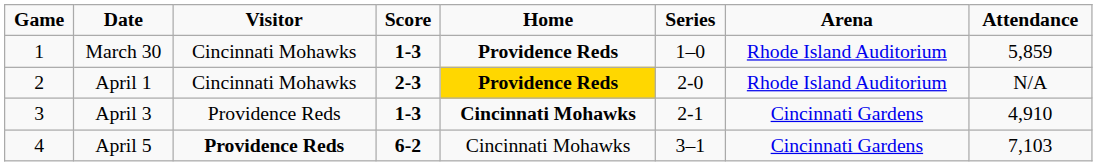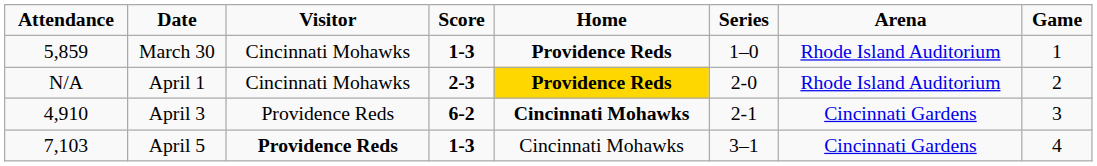 <table class="wikitable" width="70%">
 <tr align="center">
-<td><strong>Game</strong></td>
+<td><strong>Attendance</strong></td>
 <td><strong>Date</strong></td>
 <td><strong>Visitor</strong></td>
 <td><strong>Score</strong></td>
 <td><strong>Home</strong></td>
 <td><strong>Series</strong></td>
 <td><strong>Arena</strong></td>
-<td><strong>Attendance</strong></td>
+<td><strong>Game</strong></td>
 </tr>
 <tr align="center">
-<td>1</td>
+<td>5,859</td>
 <td>March 30</td>
 <td>Cincinnati Mohawks</td>
 <td><strong>1-3</strong></td>
 <td><strong>Providence Reds</strong></td>
 <td>1–0</td>
 <td><a href='#'>Rhode Island Auditorium</a></td>
-<td>5,859</td>
+<td>1</td>
 </tr>
 <tr align="center">
-<td>2</td>
+<td>N/A</td>
 <td>April 1</td>
 <td>Cincinnati Mohawks</td>
 <td><strong>2-3</strong></td>
 <td style="background: gold;"><strong>Providence Reds</strong></td>
 <td>2-0</td>
 <td><a href='#'>Rhode Island Auditorium</a></td>
-<td>N/A</td>
+<td>2</td>
 </tr>
 <tr align="center">
-<td>3</td>
+<td>4,910</td>
 <td>April 3</td>
 <td>Providence Reds</td>
-<td><strong>1-3</strong></td>
+<td><strong>6-2</strong></td>
 <td><strong>Cincinnati Mohawks</strong></td>
 <td>2-1</td>
 <td><a href='#'>Cincinnati Gardens</a></td>
-<td>4,910</td>
+<td>3</td>
 </tr>
 <tr align="center">
-<td>4</td>
+<td>7,103</td>
 <td>April 5</td>
 <td><strong>Providence Reds</strong></td>
-<td><strong>6-2</strong></td>
+<td><strong>1-3</strong></td>
 <td>Cincinnati Mohawks</td>
 <td>3–1</td>
 <td><a href='#'>Cincinnati Gardens</a></td>
-<td>7,103</td>
+<td>4</td>
 </tr>
 </table>
